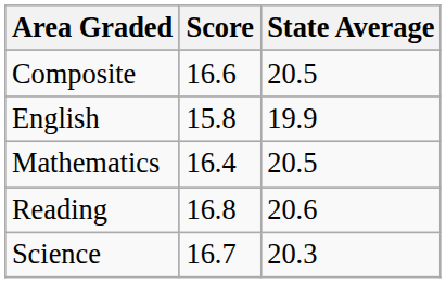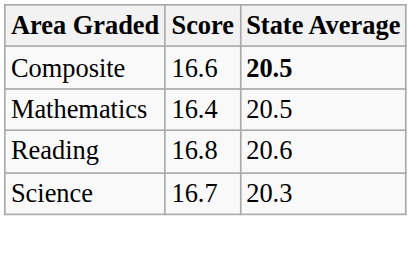 <table class="wikitable sortable">
 <tr>
 <th>Area Graded</th>
 <th>Score</th>
 <th>State Average</th>
 </tr>
 <tr>
 <td>Composite</td>
 <td>16.6</td>
-<td>20.5</td>
-</tr>
-<tr>
-<td>English</td>
-<td>15.8</td>
-<td>19.9</td>
+<td><strong>20.5</strong></td>
 </tr>
 <tr>
 <td>Mathematics</td>
 <td>16.4</td>
 <td>20.5</td>
 </tr>
 <tr>
 <td>Reading</td>
 <td>16.8</td>
 <td>20.6</td>
 </tr>
 <tr>
 <td>Science</td>
 <td>16.7</td>
 <td>20.3</td>
 </tr>
 </table>
